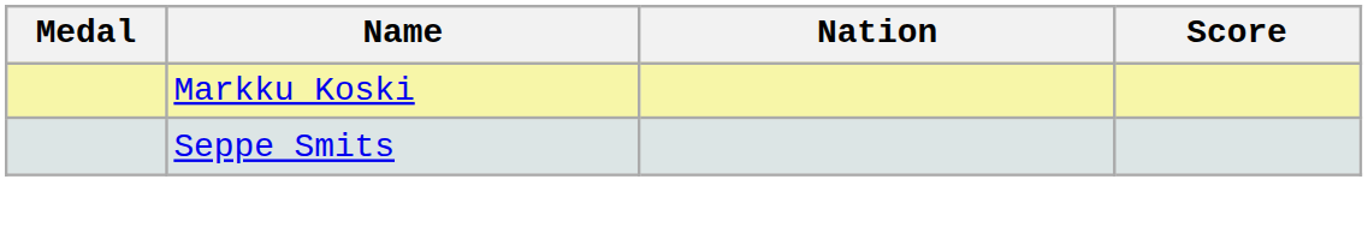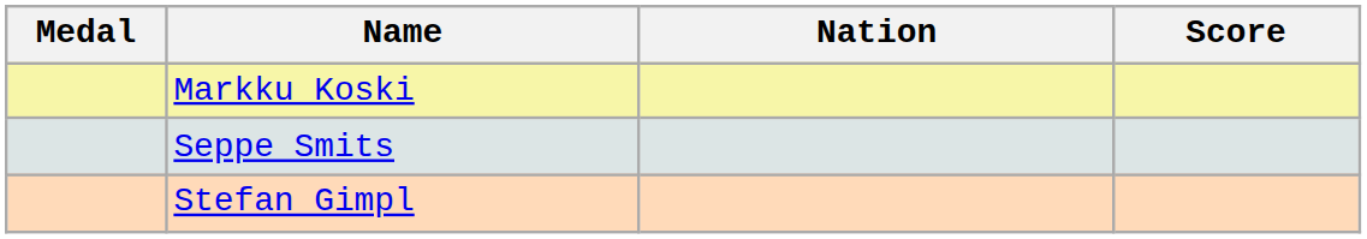 <table class=wikitable style="border:1px solid #AAAAAA;font-size:90%">
 <tr bgcolor="#E4E4E4">
 <th width=50>Medal</th>
 <th width=160>Name</th>
 <th width=160>Nation</th>
 <th width=80>Score</th>
 </tr>
 <tr bgcolor="#F7F6A8">
 <td align="center"></td>
 <td><a href='#'>Markku Koski</a></td>
 <td></td>
 <td align="center"></td>
 </tr>
 <tr bgcolor="#DCE5E5">
 <td align="center"></td>
 <td><a href='#'>Seppe Smits</a></td>
 <td></td>
 <td align="center"></td>
 </tr>
+<tr bgcolor="#FFDAB9">
+<td align="center"></td>
+<td><a href='#'>Stefan Gimpl</a></td>
+<td></td>
+<td align="center"></td>
+</tr>
 </table>
